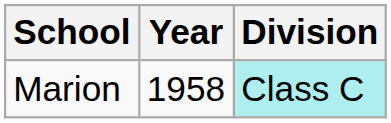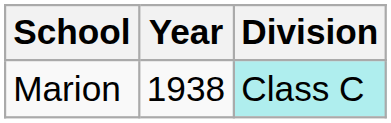 <table class="wikitable">
 <tr>
 <th>School</th>
 <th>Year</th>
 <th>Division</th>
 </tr>
 <tr>
 <td>Marion</td>
-<td>1958</td>
+<td>1938</td>
 <td style="background: paleturquoise;">Class C</td>
 </tr>
 </table>
